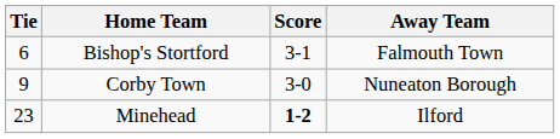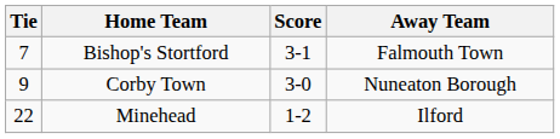 <table class="wikitable" style="text-align:center;">
 <tr>
 <th width=20>Tie</th>
 <th width=175>Home Team</th>
 <th width=20>Score</th>
 <th width=175>Away Team</th>
 </tr>
 <tr>
-<td>6</td>
+<td>7</td>
 <td>Bishop's Stortford</td>
 <td>3-1</td>
 <td>Falmouth Town</td>
 </tr>
 <tr>
 <td>9</td>
 <td>Corby Town</td>
 <td>3-0</td>
 <td>Nuneaton Borough</td>
 </tr>
 <tr>
-<td>23</td>
+<td>22</td>
 <td>Minehead</td>
-<td><strong>1-2</strong></td>
+<td>1-2</td>
 <td>Ilford</td>
 </tr>
 </table>
